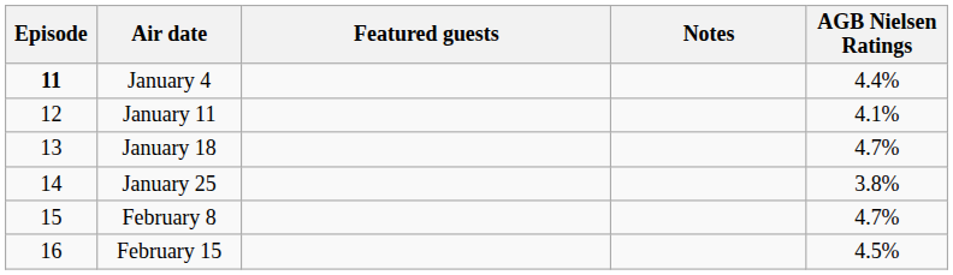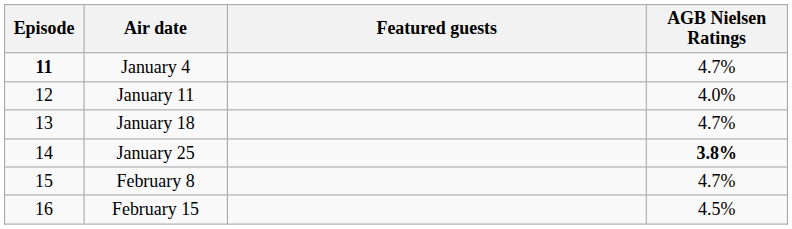 <table class="wikitable" style="text-align:center;" width="700px">
 <tr>
 <th width="70">Episode</th>
 <th width="170">Air date</th>
 <th width="600">Featured guests</th>
-<th width="300">Notes</th>
 <th width=170>AGB Nielsen Ratings</th>
 </tr>
 <tr>
 <td><strong>11</strong></td>
 <td>January 4</td>
 <td></td>
-<td></td>
-<td>4.4%</td>
+<td>4.7%</td>
 </tr>
 <tr>
 <td>12</td>
 <td>January 11</td>
 <td></td>
-<td></td>
-<td>4.1%</td>
+<td>4.0%</td>
 </tr>
 <tr>
 <td>13</td>
 <td>January 18</td>
-<td></td>
 <td></td>
 <td>4.7%</td>
 </tr>
 <tr>
 <td>14</td>
 <td>January 25</td>
 <td></td>
-<td></td>
-<td>3.8%</td>
+<td><strong>3.8%</strong></td>
 </tr>
 <tr>
 <td>15</td>
 <td>February 8</td>
-<td></td>
 <td></td>
 <td>4.7%</td>
 </tr>
 <tr>
 <td>16</td>
 <td>February 15</td>
 <td></td>
-<td></td>
 <td>4.5%</td>
 </tr>
 </table>
